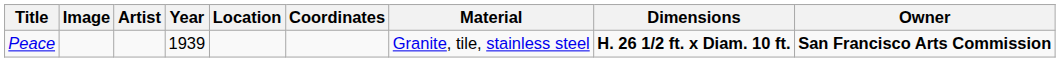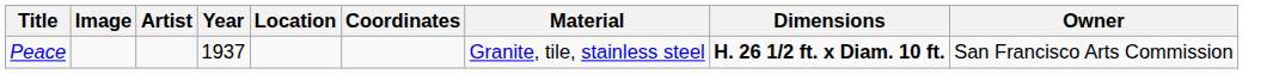 <table class="wikitable sortable">
 <tr>
 <th>Title</th>
 <th>Image</th>
 <th>Artist</th>
 <th>Year</th>
 <th>Location</th>
 <th>Coordinates</th>
 <th>Material</th>
 <th>Dimensions</th>
 <th>Owner</th>
 </tr>
 <tr>
 <td><em><a href='#'>Peace</a></em></td>
 <td></td>
 <td></td>
-<td>1939</td>
+<td>1937</td>
 <td></td>
 <td><small></small></td>
 <td><a href='#'>Granite</a>, tile, <a href='#'>stainless steel</a></td>
 <td><strong>H. 26 1/2 ft. x Diam. 10 ft.</strong></td>
-<td><strong>San Francisco Arts Commission</strong></td>
+<td>San Francisco Arts Commission</td>
 </tr>
 </table>
